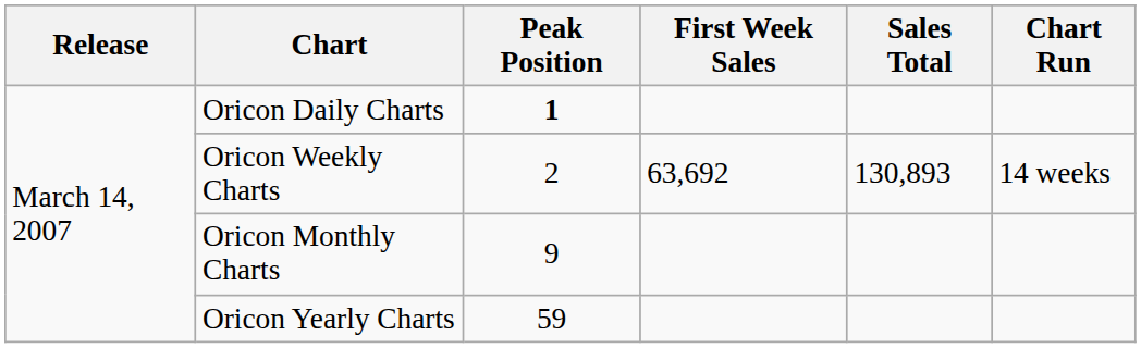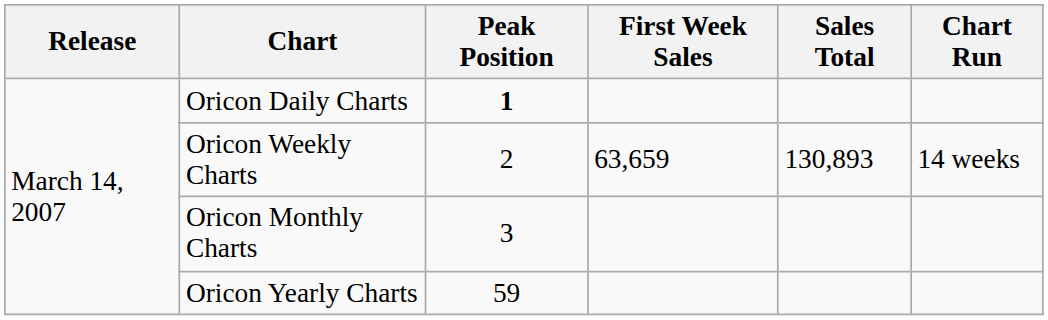 <table class="wikitable">
 <tr>
 <th>Release</th>
 <th>Chart</th>
 <th>Peak Position</th>
 <th>First Week Sales</th>
 <th>Sales Total</th>
 <th>Chart Run</th>
 </tr>
 <tr>
 <td rowspan="4">March 14, 2007</td>
 <td>Oricon Daily Charts</td>
 <td align="center"><strong>1</strong></td>
 <td></td>
 <td></td>
 <td></td>
 </tr>
 <tr>
 <td>Oricon Weekly Charts</td>
 <td align="center">2</td>
-<td>63,692</td>
+<td>63,659</td>
 <td>130,893</td>
 <td>14 weeks</td>
 </tr>
 <tr>
 <td>Oricon Monthly Charts</td>
-<td align="center">9</td>
+<td align="center">3</td>
 <td></td>
 <td></td>
 <td></td>
 </tr>
 <tr>
 <td>Oricon Yearly Charts</td>
 <td align="center">59</td>
 <td></td>
 <td></td>
 <td></td>
 </tr>
 </table>
